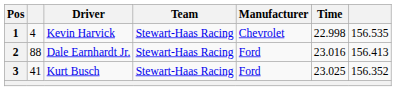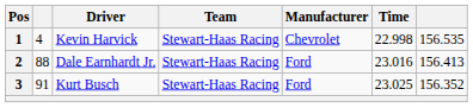 <table class="wikitable" style="font-size:95%">
 <tr>
 <th>Pos</th>
 <th></th>
 <th>Driver</th>
 <th>Team</th>
 <th>Manufacturer</th>
 <th>Time</th>
 <th></th>
 </tr>
 <tr>
 <th>1</th>
 <td>4</td>
 <td><a href='#'>Kevin Harvick</a></td>
 <td><a href='#'>Stewart-Haas Racing</a></td>
 <td><a href='#'>Chevrolet</a></td>
 <td>22.998</td>
 <td>156.535</td>
 </tr>
 <tr>
 <th>2</th>
 <td>88</td>
 <td><a href='#'>Dale Earnhardt Jr.</a></td>
 <td><a href='#'>Stewart-Haas Racing</a></td>
 <td><a href='#'>Ford</a></td>
 <td>23.016</td>
 <td>156.413</td>
 </tr>
 <tr>
 <th>3</th>
-<td>41</td>
+<td>91</td>
 <td><a href='#'>Kurt Busch</a></td>
 <td><a href='#'>Stewart-Haas Racing</a></td>
 <td><a href='#'>Ford</a></td>
 <td>23.025</td>
 <td>156.352</td>
 </tr>
 <tr>
 <th colspan="7"></th>
 </tr>
 </table>
